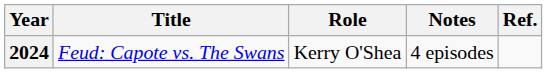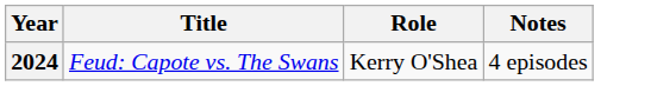 <table class="wikitable sortable plainrowheaders">
 <tr>
 <th scope="col">Year</th>
 <th scope="col">Title</th>
 <th scope="col">Role</th>
 <th scope="col">Notes</th>
-<th scope="col" class="unsortable">Ref.</th>
 </tr>
 <tr>
 <th scope="row">2024</th>
 <td><em><a href='#'>Feud: Capote vs. The Swans</a></em></td>
 <td>Kerry O'Shea</td>
 <td>4 episodes</td>
-<td align="center"></td>
 </tr>
 </table>
